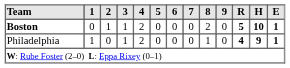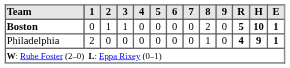 <table border=1 cellspacing=0 width=425 style="margin-left:3em;">
 <tr style="text-align:center; background-color:#e6e6e6;">
 <th align=left width=125>Team</th>
 <th width=25>1</th>
 <th width=25>2</th>
 <th width=25>3</th>
 <th width=25>4</th>
 <th width=25>5</th>
 <th width=25>6</th>
 <th width=25>7</th>
 <th width=25>8</th>
 <th width=25>9</th>
 <th width=25>R</th>
 <th width=25>H</th>
 <th width=25>E</th>
 </tr>
 <tr style="text-align:center;">
 <td align=left><strong>Boston</strong></td>
 <td>0</td>
 <td>1</td>
 <td>1</td>
-<td>2</td>
+<td>0</td>
 <td>0</td>
 <td>0</td>
 <td>0</td>
 <td>2</td>
 <td>0</td>
 <td><strong>5</strong></td>
 <td><strong>10</strong></td>
 <td><strong>1</strong></td>
 </tr>
 <tr style="text-align:center;">
 <td align=left>Philadelphia</td>
-<td>1</td>
+<td>2</td>
 <td>0</td>
-<td>1</td>
-<td>2</td>
+<td>0</td>
+<td>0</td>
 <td>0</td>
 <td>0</td>
 <td>0</td>
 <td>1</td>
 <td>0</td>
 <td><strong>4</strong></td>
 <td><strong>9</strong></td>
 <td><strong>1</strong></td>
 </tr>
 <tr style="text-align:left;">
 <td colspan=13><small><strong>W</strong>: <a href='#'>Rube Foster</a> (2–0)  <strong>L</strong>: <a href='#'>Eppa Rixey</a> (0–1)</small></td>
 </tr>
 </table>
